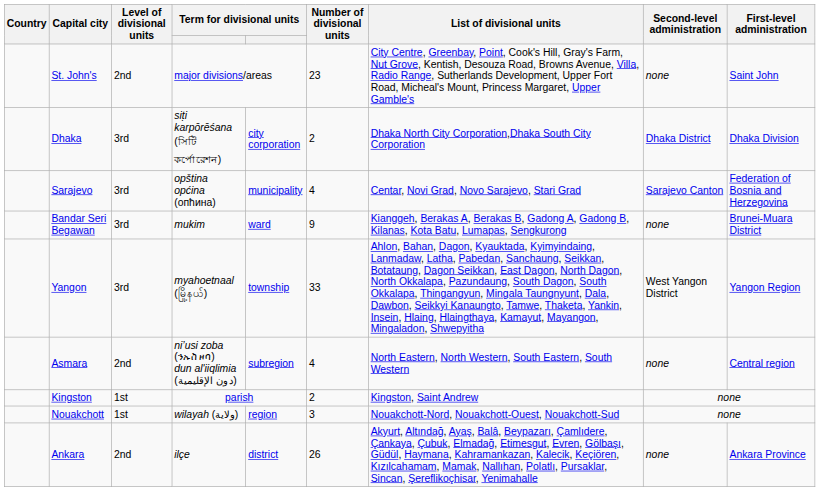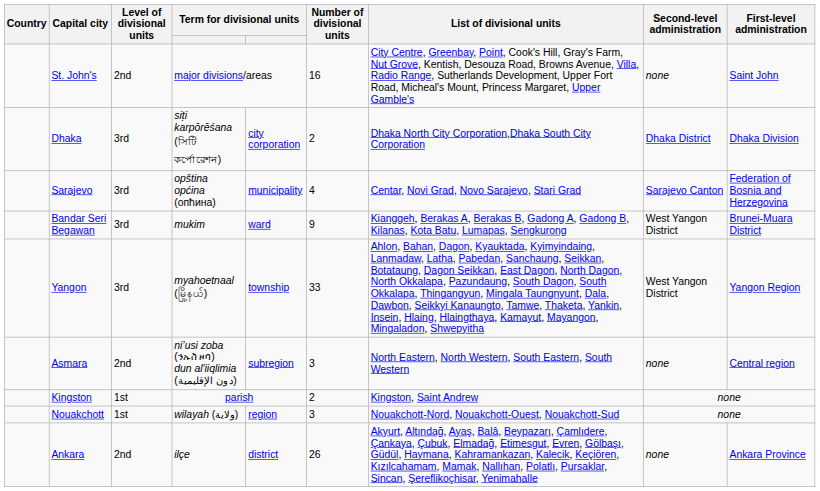 <table class="wikitable">
 <tr>
 <th rowspan="2">Country</th>
 <th rowspan="2">Capital city</th>
 <th rowspan="2">Level of divisional units</th>
 <th colspan="2">Term for divisional units</th>
 <th rowspan="2">Number of divisional units</th>
 <th rowspan="2">List of divisional units</th>
 <th rowspan="2">Second-level administration</th>
 <th rowspan="2">First-level administration</th>
 </tr>
 <tr>
 <th></th>
 <th></th>
 </tr>
 <tr>
 <td></td>
 <td><a href='#'>St. John's</a></td>
 <td>2nd</td>
 <td colspan="2"><a href='#'>major divisions</a>/areas</td>
-<td>23</td>
+<td>16</td>
 <td><a href='#'>City Centre</a>, <a href='#'>Greenbay</a>, <a href='#'>Point</a>, Cook's Hill, Gray's Farm, <a href='#'>Nut Grove</a>, Kentish, Desouza Road, Browns Avenue, <a href='#'>Villa</a>, <a href='#'>Radio Range</a>, Sutherlands Development, Upper Fort Road, Micheal's Mount, Princess Margaret, <a href='#'>Upper Gamble's</a></td>
 <td><em>none</em></td>
 <td><a href='#'>Saint John</a></td>
 </tr>
 <tr>
 <td></td>
 <td><a href='#'>Dhaka</a></td>
 <td>3rd</td>
 <td><em>siṭi karpōrēśana</em> (সিটি কর্পোরেশন)</td>
 <td><a href='#'>city corporation</a></td>
 <td>2</td>
 <td><a href='#'>Dhaka North City Corporation</a>,<a href='#'>Dhaka South City Corporation</a></td>
 <td><a href='#'>Dhaka District</a></td>
 <td><a href='#'>Dhaka Division</a></td>
 </tr>
 <tr>
 <td></td>
 <td><a href='#'>Sarajevo</a></td>
 <td>3rd</td>
 <td><em>opština<br>općina</em> (опћина)</td>
 <td><a href='#'>municipality</a></td>
 <td>4</td>
 <td><a href='#'>Centar</a>, <a href='#'>Novi Grad</a>, <a href='#'>Novo Sarajevo</a>, <a href='#'>Stari Grad</a></td>
 <td><a href='#'>Sarajevo Canton</a></td>
 <td><a href='#'>Federation of Bosnia and Herzegovina</a></td>
 </tr>
 <tr>
 <td></td>
 <td><a href='#'>Bandar Seri Begawan</a></td>
 <td>3rd</td>
 <td><em>mukim</em></td>
 <td><a href='#'>ward</a></td>
 <td>9</td>
 <td><a href='#'>Kianggeh</a>, <a href='#'>Berakas A</a>, <a href='#'>Berakas B</a>, <a href='#'>Gadong A</a>, <a href='#'>Gadong B</a>, <a href='#'>Kilanas</a>, <a href='#'>Kota Batu</a>, <a href='#'>Lumapas</a>, <a href='#'>Sengkurong</a></td>
-<td><em>none</em></td>
+<td>West Yangon District</td>
 <td><a href='#'>Brunei-Muara District</a></td>
 </tr>
 <tr>
 <td></td>
 <td><a href='#'>Yangon</a></td>
 <td>3rd</td>
 <td><em>myahoetnaal</em> (မြို့နယ်)</td>
 <td><a href='#'>township</a></td>
 <td>33</td>
 <td><a href='#'>Ahlon</a>, <a href='#'>Bahan</a>, <a href='#'>Dagon</a>, <a href='#'>Kyauktada</a>, <a href='#'>Kyimyindaing</a>, <a href='#'>Lanmadaw</a>, <a href='#'>Latha</a>, <a href='#'>Pabedan</a>, <a href='#'>Sanchaung</a>, <a href='#'>Seikkan</a>, <a href='#'>Botataung</a>, <a href='#'>Dagon Seikkan</a>, <a href='#'>East Dagon</a>, <a href='#'>North Dagon</a>, <a href='#'>North Okkalapa</a>, <a href='#'>Pazundaung</a>, <a href='#'>South Dagon</a>, <a href='#'>South Okkalapa</a>, <a href='#'>Thingangyun</a>, <a href='#'>Mingala Taungnyunt</a>, <a href='#'>Dala</a>, <a href='#'>Dawbon</a>, <a href='#'>Seikkyi Kanaungto</a>, <a href='#'>Tamwe</a>, <a href='#'>Thaketa</a>, <a href='#'>Yankin</a>, <a href='#'>Insein</a>, <a href='#'>Hlaing</a>, <a href='#'>Hlaingthaya</a>, <a href='#'>Kamayut</a>, <a href='#'>Mayangon</a>, <a href='#'>Mingaladon</a>, <a href='#'>Shwepyitha</a></td>
 <td>West Yangon District</td>
 <td><a href='#'>Yangon Region</a></td>
 </tr>
 <tr>
 <td></td>
 <td><a href='#'>Asmara</a></td>
 <td>2nd</td>
 <td><em>ni’usi zoba</em> (ንኡስ ዞባ)<br><em>dun al'iiqlimia</em> (دون الإقليمية)</td>
 <td><a href='#'>subregion</a></td>
-<td>4</td>
+<td>3</td>
 <td><a href='#'>North Eastern</a>, <a href='#'>North Western</a>, <a href='#'>South Eastern</a>, <a href='#'>South Western</a></td>
 <td><em>none</em></td>
 <td><a href='#'>Central region</a></td>
 </tr>
 <tr>
 <td></td>
 <td><a href='#'>Kingston</a></td>
 <td>1st</td>
 <td colspan="2" align="center"><a href='#'>parish</a></td>
 <td>2</td>
 <td><a href='#'>Kingston</a>, <a href='#'>Saint Andrew</a></td>
 <td colspan="2" align="center"><em>none</em></td>
 </tr>
 <tr>
 <td></td>
 <td><a href='#'>Nouakchott</a></td>
 <td>1st</td>
 <td><em>wilayah</em> (ولاية)</td>
 <td><a href='#'>region</a></td>
 <td>3</td>
 <td><a href='#'>Nouakchott-Nord</a>, <a href='#'>Nouakchott-Ouest</a>, <a href='#'>Nouakchott-Sud</a></td>
 <td colspan="2" align="center"><em>none</em></td>
 </tr>
 <tr>
 <td></td>
 <td><a href='#'>Ankara</a></td>
 <td>2nd</td>
 <td><em>ilçe</em></td>
 <td><a href='#'>district</a></td>
 <td>26</td>
 <td><a href='#'>Akyurt</a>, <a href='#'>Altındağ</a>, <a href='#'>Ayaş</a>, <a href='#'>Balâ</a>, <a href='#'>Beypazarı</a>, <a href='#'>Çamlıdere</a>, <a href='#'>Çankaya</a>, <a href='#'>Çubuk</a>, <a href='#'>Elmadağ</a>, <a href='#'>Etimesgut</a>, <a href='#'>Evren</a>, <a href='#'>Gölbaşı</a>, <a href='#'>Güdül</a>, <a href='#'>Haymana</a>, <a href='#'>Kahramankazan</a>, <a href='#'>Kalecik</a>, <a href='#'>Keçiören</a>, <a href='#'>Kızılcahamam</a>, <a href='#'>Mamak</a>, <a href='#'>Nallıhan</a>, <a href='#'>Polatlı</a>, <a href='#'>Pursaklar</a>, <a href='#'>Sincan</a>, <a href='#'>Şereflikoçhisar</a>, <a href='#'>Yenimahalle</a></td>
 <td><em>none</em></td>
 <td><a href='#'>Ankara Province</a></td>
 </tr>
 </table>
